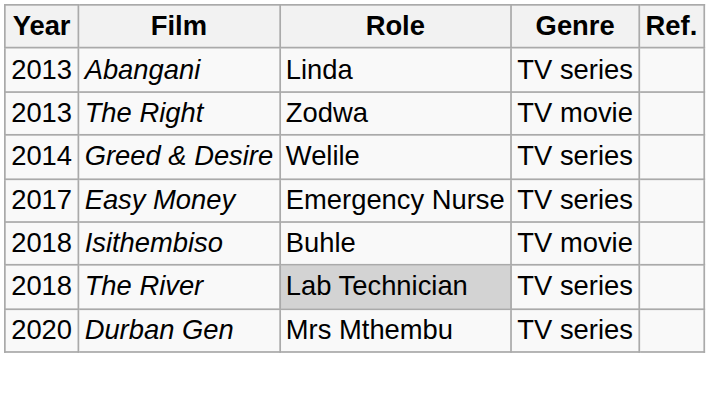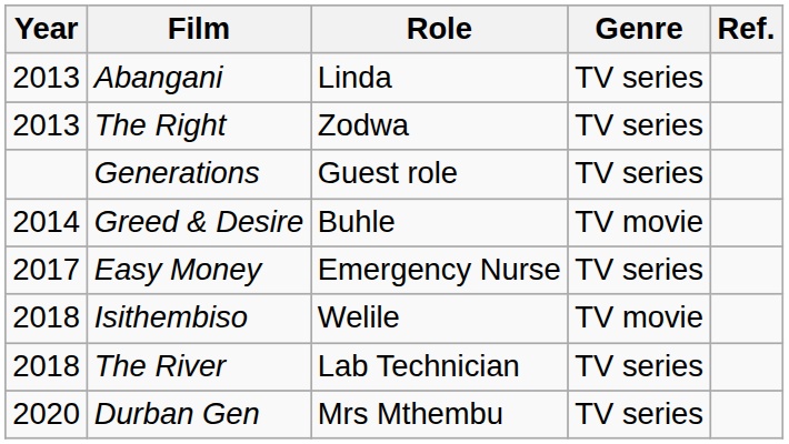 <table class="wikitable">
 <tr>
 <th>Year</th>
 <th>Film</th>
 <th>Role</th>
 <th>Genre</th>
 <th>Ref.</th>
 </tr>
 <tr>
 <td>2013</td>
 <td><em>Abangani</em></td>
 <td>Linda</td>
 <td>TV series</td>
 <td></td>
 </tr>
 <tr>
 <td>2013</td>
 <td><em>The Right</em></td>
 <td>Zodwa</td>
-<td>TV movie</td>
+<td>TV series</td>
+<td></td>
+</tr>
+<tr>
+<td></td>
+<td><em>Generations</em></td>
+<td>Guest role</td>
+<td>TV series</td>
 <td></td>
 </tr>
 <tr>
 <td>2014</td>
 <td><em>Greed & Desire</em></td>
-<td>Welile</td>
-<td>TV series</td>
+<td>Buhle</td>
+<td>TV movie</td>
 <td></td>
 </tr>
 <tr>
 <td>2017</td>
 <td><em>Easy Money</em></td>
 <td>Emergency Nurse</td>
 <td>TV series</td>
 <td></td>
 </tr>
 <tr>
 <td>2018</td>
 <td><em>Isithembiso</em></td>
-<td>Buhle</td>
+<td>Welile</td>
 <td>TV movie</td>
 <td></td>
 </tr>
 <tr>
 <td>2018</td>
 <td><em>The River</em></td>
-<td style="background: lightgrey;">Lab Technician</td>
+<td>Lab Technician</td>
 <td>TV series</td>
 <td></td>
 </tr>
 <tr>
 <td>2020</td>
 <td><em>Durban Gen</em></td>
 <td>Mrs Mthembu</td>
 <td>TV series</td>
 <td></td>
 </tr>
 </table>
